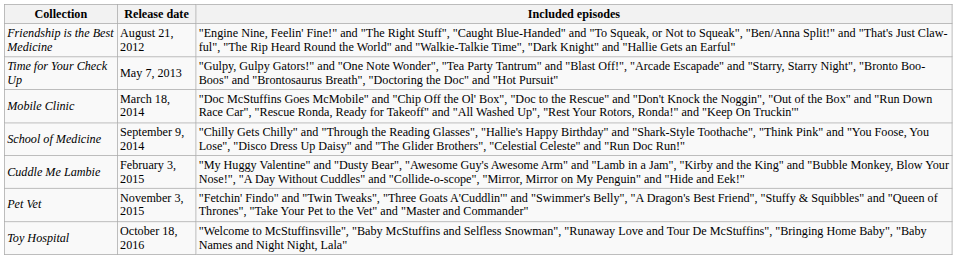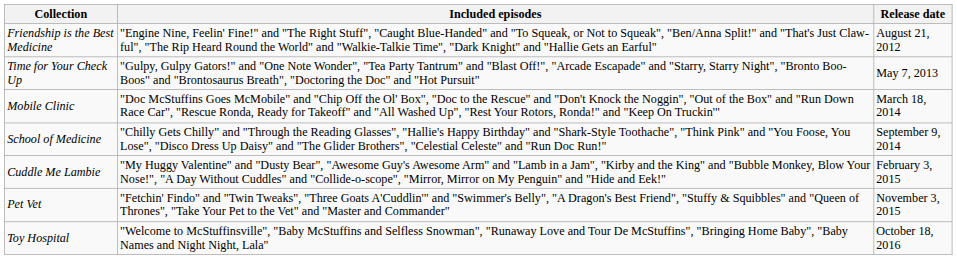 <table class="wikitable">
 <tr>
 <th>Collection</th>
+<th>Included episodes</th>
 <th>Release date</th>
-<th>Included episodes</th>
 </tr>
 <tr>
 <td><em>Friendship is the Best Medicine</em></td>
+<td>"Engine Nine, Feelin' Fine!" and "The Right Stuff", "Caught Blue-Handed" and "To Squeak, or Not to Squeak", "Ben/Anna Split!" and "That's Just Claw-ful", "The Rip Heard Round the World" and "Walkie-Talkie Time", "Dark Knight" and "Hallie Gets an Earful"</td>
 <td>August 21, 2012</td>
-<td>"Engine Nine, Feelin' Fine!" and "The Right Stuff", "Caught Blue-Handed" and "To Squeak, or Not to Squeak", "Ben/Anna Split!" and "That's Just Claw-ful", "The Rip Heard Round the World" and "Walkie-Talkie Time", "Dark Knight" and "Hallie Gets an Earful"</td>
 </tr>
 <tr>
 <td><em>Time for Your Check Up</em></td>
+<td>"Gulpy, Gulpy Gators!" and "One Note Wonder", "Tea Party Tantrum" and "Blast Off!", "Arcade Escapade" and "Starry, Starry Night", "Bronto Boo-Boos" and "Brontosaurus Breath", "Doctoring the Doc" and "Hot Pursuit"</td>
 <td>May 7, 2013</td>
-<td>"Gulpy, Gulpy Gators!" and "One Note Wonder", "Tea Party Tantrum" and "Blast Off!", "Arcade Escapade" and "Starry, Starry Night", "Bronto Boo-Boos" and "Brontosaurus Breath", "Doctoring the Doc" and "Hot Pursuit"</td>
 </tr>
 <tr>
 <td><em>Mobile Clinic</em></td>
+<td>"Doc McStuffins Goes McMobile" and "Chip Off the Ol' Box", "Doc to the Rescue" and "Don't Knock the Noggin", "Out of the Box" and "Run Down Race Car", "Rescue Ronda, Ready for Takeoff" and "All Washed Up", "Rest Your Rotors, Ronda!" and "Keep On Truckin'"</td>
 <td>March 18, 2014</td>
-<td>"Doc McStuffins Goes McMobile" and "Chip Off the Ol' Box", "Doc to the Rescue" and "Don't Knock the Noggin", "Out of the Box" and "Run Down Race Car", "Rescue Ronda, Ready for Takeoff" and "All Washed Up", "Rest Your Rotors, Ronda!" and "Keep On Truckin'"</td>
 </tr>
 <tr>
 <td><em>School of Medicine</em></td>
+<td>"Chilly Gets Chilly" and "Through the Reading Glasses", "Hallie's Happy Birthday" and "Shark-Style Toothache", "Think Pink" and "You Foose, You Lose", "Disco Dress Up Daisy" and "The Glider Brothers", "Celestial Celeste" and "Run Doc Run!"</td>
 <td>September 9, 2014</td>
-<td>"Chilly Gets Chilly" and "Through the Reading Glasses", "Hallie's Happy Birthday" and "Shark-Style Toothache", "Think Pink" and "You Foose, You Lose", "Disco Dress Up Daisy" and "The Glider Brothers", "Celestial Celeste" and "Run Doc Run!"</td>
 </tr>
 <tr>
 <td><em>Cuddle Me Lambie</em></td>
+<td>"My Huggy Valentine" and "Dusty Bear", "Awesome Guy's Awesome Arm" and "Lamb in a Jam", "Kirby and the King" and "Bubble Monkey, Blow Your Nose!", "A Day Without Cuddles" and "Collide-o-scope", "Mirror, Mirror on My Penguin" and "Hide and Eek!"</td>
 <td>February 3, 2015</td>
-<td>"My Huggy Valentine" and "Dusty Bear", "Awesome Guy's Awesome Arm" and "Lamb in a Jam", "Kirby and the King" and "Bubble Monkey, Blow Your Nose!", "A Day Without Cuddles" and "Collide-o-scope", "Mirror, Mirror on My Penguin" and "Hide and Eek!"</td>
 </tr>
 <tr>
 <td><em>Pet Vet</em></td>
+<td>"Fetchin' Findo" and "Twin Tweaks", "Three Goats A'Cuddlin'" and "Swimmer's Belly", "A Dragon's Best Friend", "Stuffy & Squibbles" and "Queen of Thrones", "Take Your Pet to the Vet" and "Master and Commander"</td>
 <td>November 3, 2015</td>
-<td>"Fetchin' Findo" and "Twin Tweaks", "Three Goats A'Cuddlin'" and "Swimmer's Belly", "A Dragon's Best Friend", "Stuffy & Squibbles" and "Queen of Thrones", "Take Your Pet to the Vet" and "Master and Commander"</td>
 </tr>
 <tr>
 <td><em>Toy Hospital</em></td>
+<td>"Welcome to McStuffinsville", "Baby McStuffins and Selfless Snowman", "Runaway Love and Tour De McStuffins", "Bringing Home Baby", "Baby Names and Night Night, Lala"</td>
 <td>October 18, 2016</td>
-<td>"Welcome to McStuffinsville", "Baby McStuffins and Selfless Snowman", "Runaway Love and Tour De McStuffins", "Bringing Home Baby", "Baby Names and Night Night, Lala"</td>
 </tr>
 </table>
